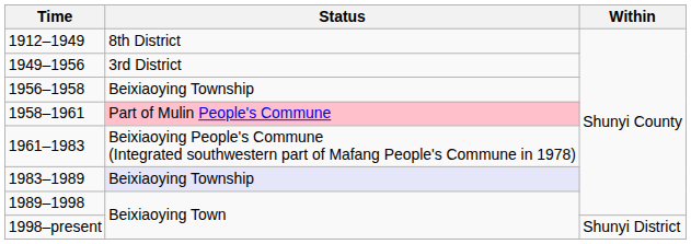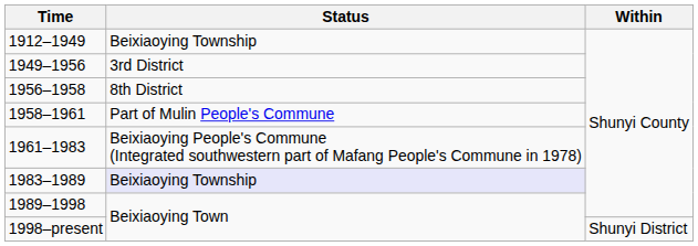 <table class="wikitable">
 <tr>
 <th>Time</th>
 <th>Status</th>
 <th>Within</th>
 </tr>
 <tr>
 <td>1912–1949</td>
-<td>8th District</td>
+<td>Beixiaoying Township</td>
 <td rowspan="7">Shunyi County</td>
 </tr>
 <tr>
 <td>1949–1956</td>
 <td>3rd District</td>
 </tr>
 <tr>
 <td>1956–1958</td>
-<td>Beixiaoying Township</td>
+<td>8th District</td>
 </tr>
 <tr>
 <td>1958–1961</td>
-<td style="background: pink;">Part of Mulin <a href='#'>People's Commune</a></td>
+<td>Part of Mulin <a href='#'>People's Commune</a></td>
 </tr>
 <tr>
 <td>1961–1983</td>
 <td>Beixiaoying People's Commune<br>(Integrated southwestern part of Mafang People's Commune in 1978)</td>
 </tr>
 <tr>
 <td>1983–1989</td>
 <td style="background: lavender;">Beixiaoying Township</td>
 </tr>
 <tr>
 <td>1989–1998</td>
 <td rowspan="2">Beixiaoying Town</td>
 </tr>
 <tr>
 <td>1998–present</td>
 <td>Shunyi District</td>
 </tr>
 </table>
